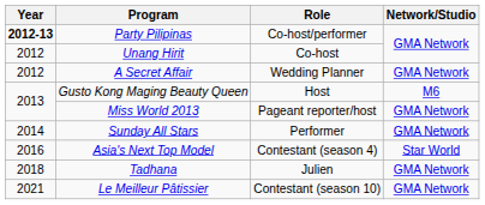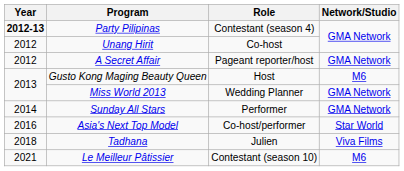 <table class="wikitable" style="font-size:95%; text-align:center;">
 <tr>
 <th>Year</th>
 <th>Program</th>
 <th>Role</th>
 <th>Network/Studio</th>
 </tr>
 <tr>
 <td><strong>2012-13</strong></td>
 <td><em><a href='#'>Party Pilipinas</a></em></td>
-<td>Co-host/performer</td>
+<td>Contestant (season 4)</td>
 <td rowspan=2><a href='#'>GMA Network</a></td>
 </tr>
 <tr>
 <td>2012</td>
 <td><em><a href='#'>Unang Hirit</a></em></td>
 <td>Co-host</td>
 </tr>
 <tr>
 <td>2012</td>
 <td><em><a href='#'>A Secret Affair</a></em></td>
-<td>Wedding Planner</td>
+<td>Pageant reporter/host</td>
 <td><a href='#'>GMA Network</a></td>
 </tr>
 <tr>
 <td rowspan=2>2013</td>
 <td><em>Gusto Kong Maging Beauty Queen</em></td>
 <td>Host</td>
 <td><a href='#'>M6</a></td>
 </tr>
 <tr>
 <td><em><a href='#'>Miss World 2013</a></em></td>
-<td>Pageant reporter/host</td>
+<td>Wedding Planner</td>
 <td><a href='#'>GMA Network</a></td>
 </tr>
 <tr>
 <td>2014</td>
 <td><em><a href='#'>Sunday All Stars</a></em></td>
 <td>Performer</td>
 <td><a href='#'>GMA Network</a></td>
 </tr>
 <tr>
 <td>2016</td>
 <td><em><a href='#'>Asia's Next Top Model</a></em></td>
-<td>Contestant (season 4)</td>
+<td>Co-host/performer</td>
 <td><a href='#'>Star World</a></td>
 </tr>
 <tr>
 <td>2018</td>
 <td><em><a href='#'>Tadhana</a></em></td>
 <td>Julien</td>
-<td><a href='#'>GMA Network</a></td>
+<td><a href='#'>Viva Films</a></td>
 </tr>
 <tr>
 <td>2021</td>
 <td><em><a href='#'>Le Meilleur Pâtissier</a></em></td>
 <td>Contestant (season 10)</td>
-<td><a href='#'>GMA Network</a></td>
+<td><a href='#'>M6</a></td>
 </tr>
 </table>
